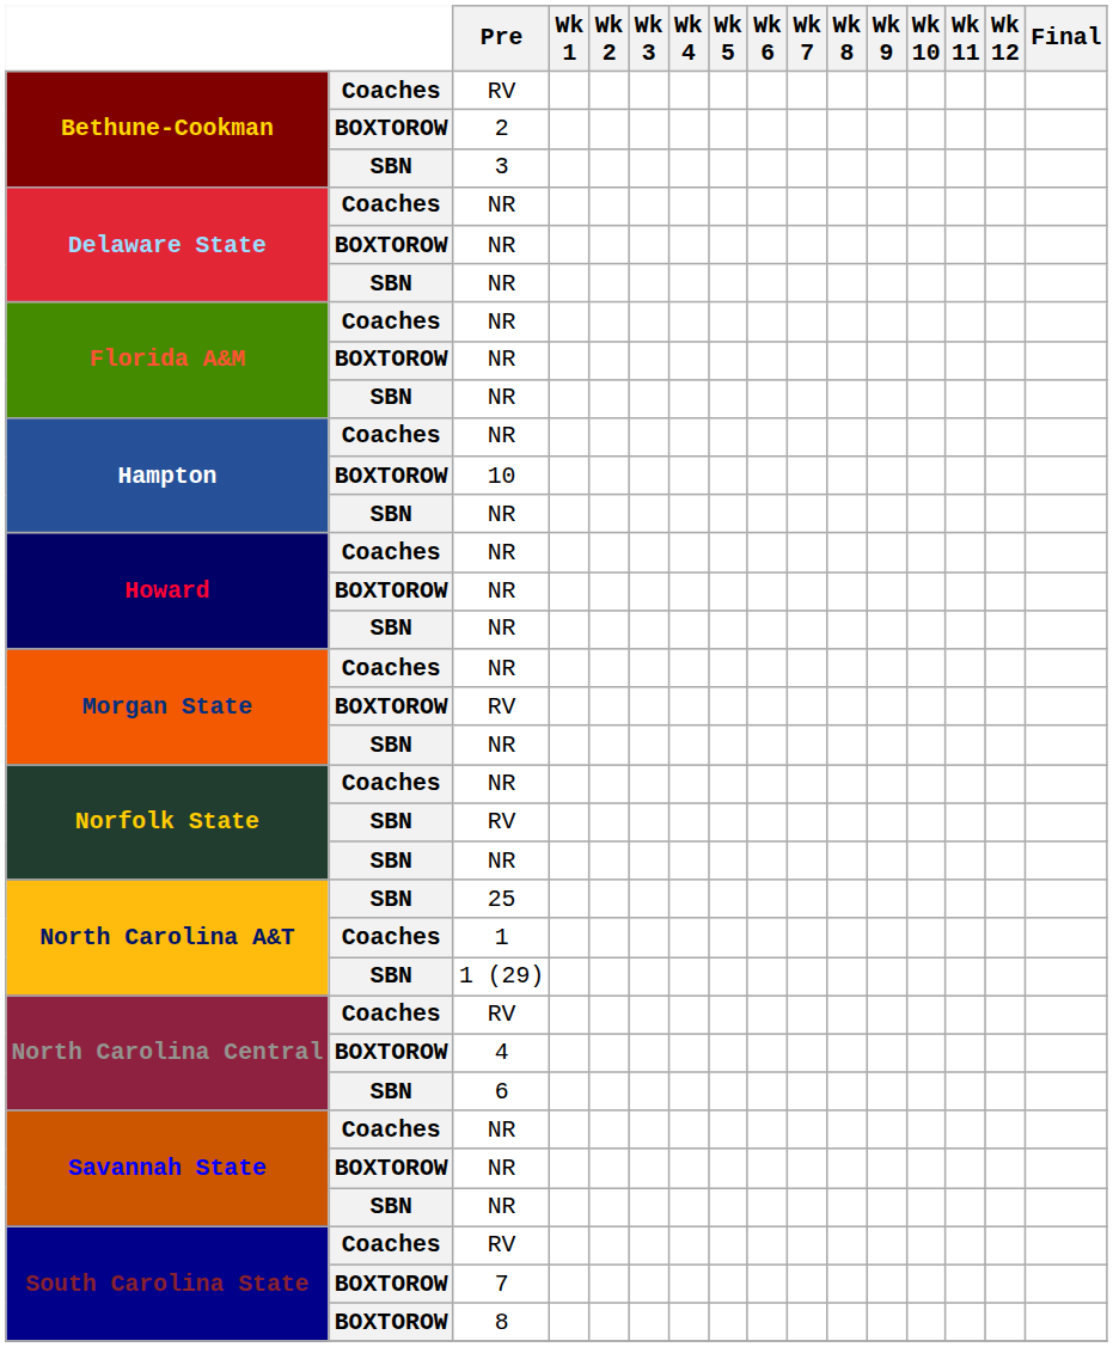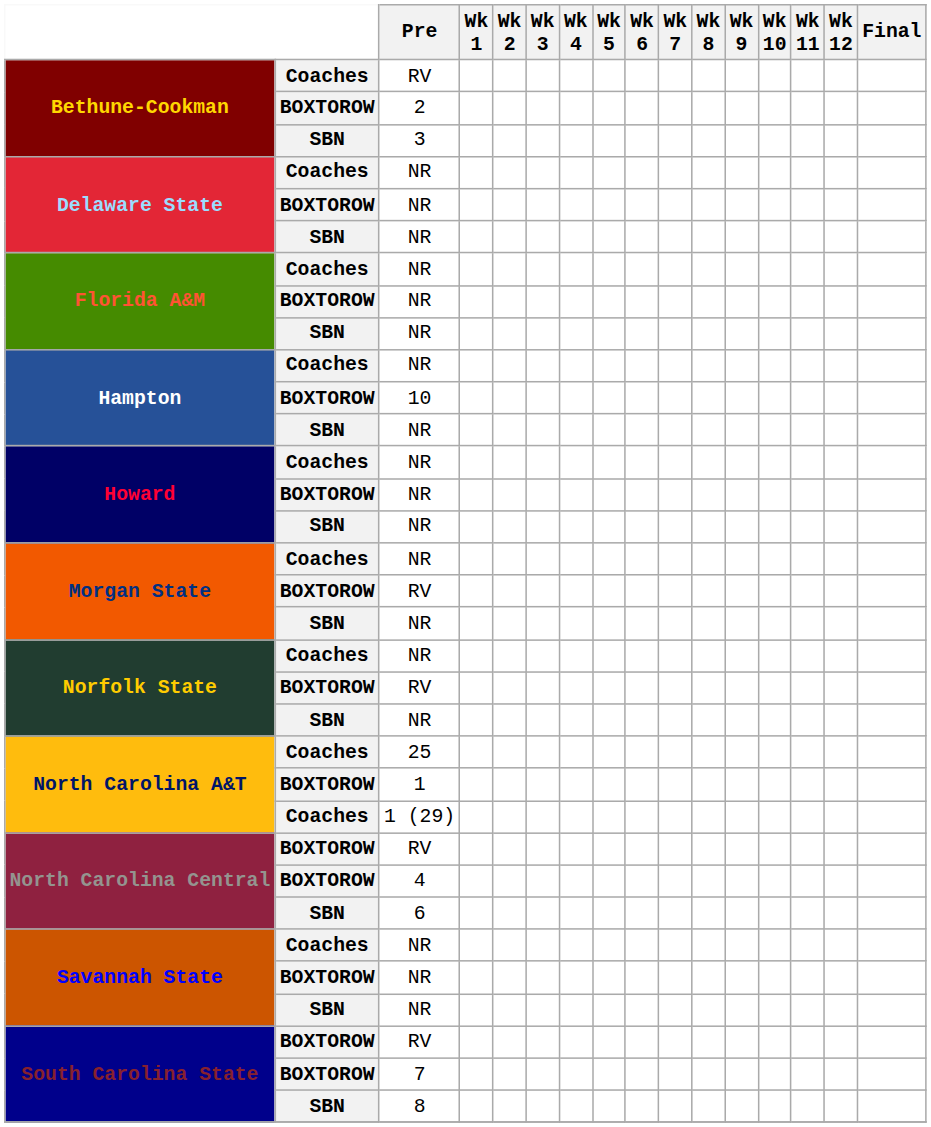 <table class="wikitable" style="white-space:nowrap;">
 <tr>
 <th colspan=2 style="background:white; border-top-style:hidden; border-left-style:hidden;"> </th>
 <th>Pre</th>
 <th>Wk<br>1</th>
 <th>Wk<br>2</th>
 <th>Wk<br>3</th>
 <th>Wk<br>4</th>
 <th>Wk<br>5</th>
 <th>Wk<br>6</th>
 <th>Wk<br>7</th>
 <th>Wk<br>8</th>
 <th>Wk<br>9</th>
 <th>Wk<br>10</th>
 <th>Wk<br>11</th>
 <th>Wk<br>12</th>
 <th>Final</th>
 </tr>
 <tr style="text-align:center;">
 <th rowspan=3 style="background:#800000; color:#FFD700;">Bethune-Cookman</th>
 <th>Coaches</th>
 <td style="background:#FFF;">RV</td>
 <td style="background:#FFF;"></td>
 <td style="background:#FFF;"></td>
 <td style="background:#FFF;"></td>
 <td style="background:#FFF;"></td>
 <td style="background:#FFF;"></td>
 <td style="background:#FFF;"></td>
 <td style="background:#FFF;"></td>
 <td style="background:#FFF;"></td>
 <td style="background:#FFF;"></td>
 <td style="background:#FFF;"></td>
 <td style="background:#FFF;"></td>
 <td style="background:#FFF;"></td>
 <td style="background:#FFF;"></td>
 </tr>
 <tr style="text-align:center;">
 <th>BOXTOROW</th>
 <td style="background:#FFF;">2</td>
 <td style="background:#FFF;"></td>
 <td style="background:#FFF;"></td>
 <td style="background:#FFF;"></td>
 <td style="background:#FFF;"></td>
 <td style="background:#FFF;"></td>
 <td style="background:#FFF;"></td>
 <td style="background:#FFF;"></td>
 <td style="background:#FFF;"></td>
 <td style="background:#FFF;"></td>
 <td style="background:#FFF;"></td>
 <td style="background:#FFF;"></td>
 <td style="background:#FFF;"></td>
 <td style="background:#FFF;"></td>
 </tr>
 <tr style="text-align:center;">
 <th>SBN</th>
 <td style="background:#FFF;">3</td>
 <td style="background:#FFF;"></td>
 <td style="background:#FFF;"></td>
 <td style="background:#FFF;"></td>
 <td style="background:#FFF;"></td>
 <td style="background:#FFF;"></td>
 <td style="background:#FFF;"></td>
 <td style="background:#FFF;"></td>
 <td style="background:#FFF;"></td>
 <td style="background:#FFF;"></td>
 <td style="background:#FFF;"></td>
 <td style="background:#FFF;"></td>
 <td style="background:#FFF;"></td>
 <td style="background:#FFF;"></td>
 </tr>
 <tr style="text-align:center;">
 <th rowspan=3 style="background:#E32636; color:#9BDDFF;">Delaware State</th>
 <th>Coaches</th>
 <td style="background:#FFF;">NR</td>
 <td style="background:#FFF;"></td>
 <td style="background:#FFF;"></td>
 <td style="background:#FFF;"></td>
 <td style="background:#FFF;"></td>
 <td style="background:#FFF;"></td>
 <td style="background:#FFF;"></td>
 <td style="background:#FFF;"></td>
 <td style="background:#FFF;"></td>
 <td style="background:#FFF;"></td>
 <td style="background:#FFF;"></td>
 <td style="background:#FFF;"></td>
 <td style="background:#FFF;"></td>
 <td style="background:#FFF;"></td>
 </tr>
 <tr style="text-align:center;">
 <th>BOXTOROW</th>
 <td style="background:#FFF;">NR</td>
 <td style="background:#FFF;"></td>
 <td style="background:#FFF;"></td>
 <td style="background:#FFF;"></td>
 <td style="background:#FFF;"></td>
 <td style="background:#FFF;"></td>
 <td style="background:#FFF;"></td>
 <td style="background:#FFF;"></td>
 <td style="background:#FFF;"></td>
 <td style="background:#FFF;"></td>
 <td style="background:#FFF;"></td>
 <td style="background:#FFF;"></td>
 <td style="background:#FFF;"></td>
 <td style="background:#FFF;"></td>
 </tr>
 <tr style="text-align:center;">
 <th>SBN</th>
 <td style="background:#FFF;">NR</td>
 <td style="background:#FFF;"></td>
 <td style="background:#FFF;"></td>
 <td style="background:#FFF;"></td>
 <td style="background:#FFF;"></td>
 <td style="background:#FFF;"></td>
 <td style="background:#FFF;"></td>
 <td style="background:#FFF;"></td>
 <td style="background:#FFF;"></td>
 <td style="background:#FFF;"></td>
 <td style="background:#FFF;"></td>
 <td style="background:#FFF;"></td>
 <td style="background:#FFF;"></td>
 <td style="background:#FFF;"></td>
 </tr>
 <tr style="text-align:center;">
 <th rowspan=3 style="background:#458B00; color:#FF5333;">Florida A&M</th>
 <th>Coaches</th>
 <td style="background:#FFF;">NR</td>
 <td style="background:#FFF;"></td>
 <td style="background:#FFF;"></td>
 <td style="background:#FFF;"></td>
 <td style="background:#FFF;"></td>
 <td style="background:#FFF;"></td>
 <td style="background:#FFF;"></td>
 <td style="background:#FFF;"></td>
 <td style="background:#FFF;"></td>
 <td style="background:#FFF;"></td>
 <td style="background:#FFF;"></td>
 <td style="background:#FFF;"></td>
 <td style="background:#FFF;"></td>
 <td style="background:#FFF;"></td>
 </tr>
 <tr style="text-align:center;">
 <th>BOXTOROW</th>
 <td style="background:#FFF;">NR</td>
 <td style="background:#FFF;"></td>
 <td style="background:#FFF;"></td>
 <td style="background:#FFF;"></td>
 <td style="background:#FFF;"></td>
 <td style="background:#FFF;"></td>
 <td style="background:#FFF;"></td>
 <td style="background:#FFF;"></td>
 <td style="background:#FFF;"></td>
 <td style="background:#FFF;"></td>
 <td style="background:#FFF;"></td>
 <td style="background:#FFF;"></td>
 <td style="background:#FFF;"></td>
 <td style="background:#FFF;"></td>
 </tr>
 <tr style="text-align:center;">
 <th>SBN</th>
 <td style="background:#FFF;">NR</td>
 <td style="background:#FFF;"></td>
 <td style="background:#FFF;"></td>
 <td style="background:#FFF;"></td>
 <td style="background:#FFF;"></td>
 <td style="background:#FFF;"></td>
 <td style="background:#FFF;"></td>
 <td style="background:#FFF;"></td>
 <td style="background:#FFF;"></td>
 <td style="background:#FFF;"></td>
 <td style="background:#FFF;"></td>
 <td style="background:#FFF;"></td>
 <td style="background:#FFF;"></td>
 <td style="background:#FFF;"></td>
 </tr>
 <tr style="text-align:center;">
 <th rowspan=3 style="background:#265198; color:#FFFFFF;">Hampton</th>
 <th>Coaches</th>
 <td style="background:#FFF;">NR</td>
 <td style="background:#FFF;"></td>
 <td style="background:#FFF;"></td>
 <td style="background:#FFF;"></td>
 <td style="background:#FFF;"></td>
 <td style="background:#FFF;"></td>
 <td style="background:#FFF;"></td>
 <td style="background:#FFF;"></td>
 <td style="background:#FFF;"></td>
 <td style="background:#FFF;"></td>
 <td style="background:#FFF;"></td>
 <td style="background:#FFF;"></td>
 <td style="background:#FFF;"></td>
 <td style="background:#FFF;"></td>
 </tr>
 <tr style="text-align:center;">
 <th>BOXTOROW</th>
 <td style="background:#FFF;">10</td>
 <td style="background:#FFF;"></td>
 <td style="background:#FFF;"></td>
 <td style="background:#FFF;"></td>
 <td style="background:#FFF;"></td>
 <td style="background:#FFF;"></td>
 <td style="background:#FFF;"></td>
 <td style="background:#FFF;"></td>
 <td style="background:#FFF;"></td>
 <td style="background:#FFF;"></td>
 <td style="background:#FFF;"></td>
 <td style="background:#FFF;"></td>
 <td style="background:#FFF;"></td>
 <td style="background:#FFF;"></td>
 </tr>
 <tr style="text-align:center;">
 <th>SBN</th>
 <td style="background:#FFF;">NR</td>
 <td style="background:#FFF;"></td>
 <td style="background:#FFF;"></td>
 <td style="background:#FFF;"></td>
 <td style="background:#FFF;"></td>
 <td style="background:#FFF;"></td>
 <td style="background:#FFF;"></td>
 <td style="background:#FFF;"></td>
 <td style="background:#FFF;"></td>
 <td style="background:#FFF;"></td>
 <td style="background:#FFF;"></td>
 <td style="background:#FFF;"></td>
 <td style="background:#FFF;"></td>
 <td style="background:#FFF;"></td>
 </tr>
 <tr style="text-align:center;">
 <th rowspan=3 style="background:#000066; color:#FF0033;">Howard</th>
 <th>Coaches</th>
 <td style="background:#FFF;">NR</td>
 <td style="background:#FFF;"></td>
 <td style="background:#FFF;"></td>
 <td style="background:#FFF;"></td>
 <td style="background:#FFF;"></td>
 <td style="background:#FFF;"></td>
 <td style="background:#FFF;"></td>
 <td style="background:#FFF;"></td>
 <td style="background:#FFF;"></td>
 <td style="background:#FFF;"></td>
 <td style="background:#FFF;"></td>
 <td style="background:#FFF;"></td>
 <td style="background:#FFF;"></td>
 <td style="background:#FFF;"></td>
 </tr>
 <tr style="text-align:center;">
 <th>BOXTOROW</th>
 <td style="background:#FFF;">NR</td>
 <td style="background:#FFF;"></td>
 <td style="background:#FFF;"></td>
 <td style="background:#FFF;"></td>
 <td style="background:#FFF;"></td>
 <td style="background:#FFF;"></td>
 <td style="background:#FFF;"></td>
 <td style="background:#FFF;"></td>
 <td style="background:#FFF;"></td>
 <td style="background:#FFF;"></td>
 <td style="background:#FFF;"></td>
 <td style="background:#FFF;"></td>
 <td style="background:#FFF;"></td>
 <td style="background:#FFF;"></td>
 </tr>
 <tr style="text-align:center;">
 <th>SBN</th>
 <td style="background:#FFF;">NR</td>
 <td style="background:#FFF;"></td>
 <td style="background:#FFF;"></td>
 <td style="background:#FFF;"></td>
 <td style="background:#FFF;"></td>
 <td style="background:#FFF;"></td>
 <td style="background:#FFF;"></td>
 <td style="background:#FFF;"></td>
 <td style="background:#FFF;"></td>
 <td style="background:#FFF;"></td>
 <td style="background:#FFF;"></td>
 <td style="background:#FFF;"></td>
 <td style="background:#FFF;"></td>
 <td style="background:#FFF;"></td>
 </tr>
 <tr style="text-align:center;">
 <th rowspan=3 style="background:#F25900; color:#003082;">Morgan State</th>
 <th>Coaches</th>
 <td style="background:#FFF;">NR</td>
 <td style="background:#FFF;"></td>
 <td style="background:#FFF;"></td>
 <td style="background:#FFF;"></td>
 <td style="background:#FFF;"></td>
 <td style="background:#FFF;"></td>
 <td style="background:#FFF;"></td>
 <td style="background:#FFF;"></td>
 <td style="background:#FFF;"></td>
 <td style="background:#FFF;"></td>
 <td style="background:#FFF;"></td>
 <td style="background:#FFF;"></td>
 <td style="background:#FFF;"></td>
 <td style="background:#FFF;"></td>
 </tr>
 <tr style="text-align:center;">
 <th>BOXTOROW</th>
 <td style="background:#FFF;">RV</td>
 <td style="background:#FFF;"></td>
 <td style="background:#FFF;"></td>
 <td style="background:#FFF;"></td>
 <td style="background:#FFF;"></td>
 <td style="background:#FFF;"></td>
 <td style="background:#FFF;"></td>
 <td style="background:#FFF;"></td>
 <td style="background:#FFF;"></td>
 <td style="background:#FFF;"></td>
 <td style="background:#FFF;"></td>
 <td style="background:#FFF;"></td>
 <td style="background:#FFF;"></td>
 <td style="background:#FFF;"></td>
 </tr>
 <tr style="text-align:center;">
 <th>SBN</th>
 <td style="background:#FFF;">NR</td>
 <td style="background:#FFF;"></td>
 <td style="background:#FFF;"></td>
 <td style="background:#FFF;"></td>
 <td style="background:#FFF;"></td>
 <td style="background:#FFF;"></td>
 <td style="background:#FFF;"></td>
 <td style="background:#FFF;"></td>
 <td style="background:#FFF;"></td>
 <td style="background:#FFF;"></td>
 <td style="background:#FFF;"></td>
 <td style="background:#FFF;"></td>
 <td style="background:#FFF;"></td>
 <td style="background:#FFF;"></td>
 </tr>
 <tr style="text-align:center;">
 <th rowspan=3 style="background:#213D30; color:#ffcc00;">Norfolk State</th>
 <th>Coaches</th>
 <td style="background:#FFF;">NR</td>
 <td style="background:#FFF;"></td>
 <td style="background:#FFF;"></td>
 <td style="background:#FFF;"></td>
 <td style="background:#FFF;"></td>
 <td style="background:#FFF;"></td>
 <td style="background:#FFF;"></td>
 <td style="background:#FFF;"></td>
 <td style="background:#FFF;"></td>
 <td style="background:#FFF;"></td>
 <td style="background:#FFF;"></td>
 <td style="background:#FFF;"></td>
 <td style="background:#FFF;"></td>
 <td style="background:#FFF;"></td>
 </tr>
 <tr style="text-align:center;">
-<th>SBN</th>
+<th>BOXTOROW</th>
 <td style="background:#FFF;">RV</td>
 <td style="background:#FFF;"></td>
 <td style="background:#FFF;"></td>
 <td style="background:#FFF;"></td>
 <td style="background:#FFF;"></td>
 <td style="background:#FFF;"></td>
 <td style="background:#FFF;"></td>
 <td style="background:#FFF;"></td>
 <td style="background:#FFF;"></td>
 <td style="background:#FFF;"></td>
 <td style="background:#FFF;"></td>
 <td style="background:#FFF;"></td>
 <td style="background:#FFF;"></td>
 <td style="background:#FFF;"></td>
 </tr>
 <tr style="text-align:center;">
 <th>SBN</th>
 <td style="background:#FFF;">NR</td>
 <td style="background:#FFF;"></td>
 <td style="background:#FFF;"></td>
 <td style="background:#FFF;"></td>
 <td style="background:#FFF;"></td>
 <td style="background:#FFF;"></td>
 <td style="background:#FFF;"></td>
 <td style="background:#FFF;"></td>
 <td style="background:#FFF;"></td>
 <td style="background:#FFF;"></td>
 <td style="background:#FFF;"></td>
 <td style="background:#FFF;"></td>
 <td style="background:#FFF;"></td>
 <td style="background:#FFF;"></td>
 </tr>
 <tr style="text-align:center;">
 <th rowspan=3 style="background:#FFBC0D; color:#001568;">North Carolina A&T</th>
-<th>SBN</th>
+<th>Coaches</th>
 <td style="background:#FFF;">25</td>
 <td style="background:#FFF;"></td>
 <td style="background:#FFF;"></td>
 <td style="background:#FFF;"></td>
 <td style="background:#FFF;"></td>
 <td style="background:#FFF;"></td>
 <td style="background:#FFF;"></td>
 <td style="background:#FFF;"></td>
 <td style="background:#FFF;"></td>
 <td style="background:#FFF;"></td>
 <td style="background:#FFF;"></td>
 <td style="background:#FFF;"></td>
 <td style="background:#FFF;"></td>
 <td style="background:#FFF;"></td>
 </tr>
 <tr style="text-align:center;">
-<th>Coaches</th>
+<th>BOXTOROW</th>
 <td style="background:#FFF;">1</td>
 <td style="background:#FFF;"></td>
 <td style="background:#FFF;"></td>
 <td style="background:#FFF;"></td>
 <td style="background:#FFF;"></td>
 <td style="background:#FFF;"></td>
 <td style="background:#FFF;"></td>
 <td style="background:#FFF;"></td>
 <td style="background:#FFF;"></td>
 <td style="background:#FFF;"></td>
 <td style="background:#FFF;"></td>
 <td style="background:#FFF;"></td>
 <td style="background:#FFF;"></td>
 <td style="background:#FFF;"></td>
 </tr>
 <tr style="text-align:center;">
-<th>SBN</th>
+<th>Coaches</th>
 <td style="background:#FFF;">1 (29)</td>
 <td style="background:#FFF;"></td>
 <td style="background:#FFF;"></td>
 <td style="background:#FFF;"></td>
 <td style="background:#FFF;"></td>
 <td style="background:#FFF;"></td>
 <td style="background:#FFF;"></td>
 <td style="background:#FFF;"></td>
 <td style="background:#FFF;"></td>
 <td style="background:#FFF;"></td>
 <td style="background:#FFF;"></td>
 <td style="background:#FFF;"></td>
 <td style="background:#FFF;"></td>
 <td style="background:#FFF;"></td>
 </tr>
 <tr style="text-align:center;">
 <th rowspan=3 style="background:#8F2140; color:#94948F;">North Carolina Central</th>
-<th>Coaches</th>
+<th>BOXTOROW</th>
 <td style="background:#FFF;">RV</td>
 <td style="background:#FFF;"></td>
 <td style="background:#FFF;"></td>
 <td style="background:#FFF;"></td>
 <td style="background:#FFF;"></td>
 <td style="background:#FFF;"></td>
 <td style="background:#FFF;"></td>
 <td style="background:#FFF;"></td>
 <td style="background:#FFF;"></td>
 <td style="background:#FFF;"></td>
 <td style="background:#FFF;"></td>
 <td style="background:#FFF;"></td>
 <td style="background:#FFF;"></td>
 <td style="background:#FFF;"></td>
 </tr>
 <tr style="text-align:center;">
 <th>BOXTOROW</th>
 <td style="background:#FFF;">4</td>
 <td style="background:#FFF;"></td>
 <td style="background:#FFF;"></td>
 <td style="background:#FFF;"></td>
 <td style="background:#FFF;"></td>
 <td style="background:#FFF;"></td>
 <td style="background:#FFF;"></td>
 <td style="background:#FFF;"></td>
 <td style="background:#FFF;"></td>
 <td style="background:#FFF;"></td>
 <td style="background:#FFF;"></td>
 <td style="background:#FFF;"></td>
 <td style="background:#FFF;"></td>
 <td style="background:#FFF;"></td>
 </tr>
 <tr style="text-align:center;">
 <th>SBN</th>
 <td style="background:#FFF;">6</td>
 <td style="background:#FFF;"></td>
 <td style="background:#FFF;"></td>
 <td style="background:#FFF;"></td>
 <td style="background:#FFF;"></td>
 <td style="background:#FFF;"></td>
 <td style="background:#FFF;"></td>
 <td style="background:#FFF;"></td>
 <td style="background:#FFF;"></td>
 <td style="background:#FFF;"></td>
 <td style="background:#FFF;"></td>
 <td style="background:#FFF;"></td>
 <td style="background:#FFF;"></td>
 <td style="background:#FFF;"></td>
 </tr>
 <tr style="text-align:center;">
 <th rowspan=3 style="background:#CC5500; color:#0000FF;">Savannah State</th>
 <th>Coaches</th>
 <td style="background:#FFF;">NR</td>
 <td style="background:#FFF;"></td>
 <td style="background:#FFF;"></td>
 <td style="background:#FFF;"></td>
 <td style="background:#FFF;"></td>
 <td style="background:#FFF;"></td>
 <td style="background:#FFF;"></td>
 <td style="background:#FFF;"></td>
 <td style="background:#FFF;"></td>
 <td style="background:#FFF;"></td>
 <td style="background:#FFF;"></td>
 <td style="background:#FFF;"></td>
 <td style="background:#FFF;"></td>
 <td style="background:#FFF;"></td>
 </tr>
 <tr style="text-align:center;">
 <th>BOXTOROW</th>
 <td style="background:#FFF;">NR</td>
 <td style="background:#FFF;"></td>
 <td style="background:#FFF;"></td>
 <td style="background:#FFF;"></td>
 <td style="background:#FFF;"></td>
 <td style="background:#FFF;"></td>
 <td style="background:#FFF;"></td>
 <td style="background:#FFF;"></td>
 <td style="background:#FFF;"></td>
 <td style="background:#FFF;"></td>
 <td style="background:#FFF;"></td>
 <td style="background:#FFF;"></td>
 <td style="background:#FFF;"></td>
 <td style="background:#FFF;"></td>
 </tr>
 <tr style="text-align:center;">
 <th>SBN</th>
 <td style="background:#FFF;">NR</td>
 <td style="background:#FFF;"></td>
 <td style="background:#FFF;"></td>
 <td style="background:#FFF;"></td>
 <td style="background:#FFF;"></td>
 <td style="background:#FFF;"></td>
 <td style="background:#FFF;"></td>
 <td style="background:#FFF;"></td>
 <td style="background:#FFF;"></td>
 <td style="background:#FFF;"></td>
 <td style="background:#FFF;"></td>
 <td style="background:#FFF;"></td>
 <td style="background:#FFF;"></td>
 <td style="background:#FFF;"></td>
 </tr>
 <tr style="text-align:center;">
 <th rowspan=3 style="background:#00008B; color:#87212E;">South Carolina State</th>
-<th>Coaches</th>
+<th>BOXTOROW</th>
 <td style="background:#FFF;">RV</td>
 <td style="background:#FFF;"></td>
 <td style="background:#FFF;"></td>
 <td style="background:#FFF;"></td>
 <td style="background:#FFF;"></td>
 <td style="background:#FFF;"></td>
 <td style="background:#FFF;"></td>
 <td style="background:#FFF;"></td>
 <td style="background:#FFF;"></td>
 <td style="background:#FFF;"></td>
 <td style="background:#FFF;"></td>
 <td style="background:#FFF;"></td>
 <td style="background:#FFF;"></td>
 <td style="background:#FFF;"></td>
 </tr>
 <tr style="text-align:center;">
 <th>BOXTOROW</th>
 <td style="background:#FFF;">7</td>
 <td style="background:#FFF;"></td>
 <td style="background:#FFF;"></td>
 <td style="background:#FFF;"></td>
 <td style="background:#FFF;"></td>
 <td style="background:#FFF;"></td>
 <td style="background:#FFF;"></td>
 <td style="background:#FFF;"></td>
 <td style="background:#FFF;"></td>
 <td style="background:#FFF;"></td>
 <td style="background:#FFF;"></td>
 <td style="background:#FFF;"></td>
 <td style="background:#FFF;"></td>
 <td style="background:#FFF;"></td>
 </tr>
 <tr style="text-align:center;">
-<th>BOXTOROW</th>
+<th>SBN</th>
 <td style="background:#FFF;">8</td>
 <td style="background:#FFF;"></td>
 <td style="background:#FFF;"></td>
 <td style="background:#FFF;"></td>
 <td style="background:#FFF;"></td>
 <td style="background:#FFF;"></td>
 <td style="background:#FFF;"></td>
 <td style="background:#FFF;"></td>
 <td style="background:#FFF;"></td>
 <td style="background:#FFF;"></td>
 <td style="background:#FFF;"></td>
 <td style="background:#FFF;"></td>
 <td style="background:#FFF;"></td>
 <td style="background:#FFF;"></td>
 </tr>
 <tr style="text-align:center;">
 </tr>
 </table>
